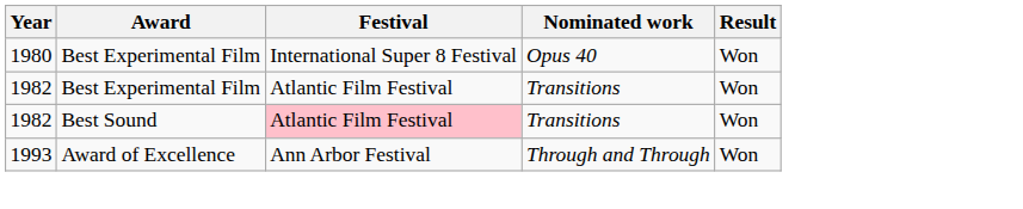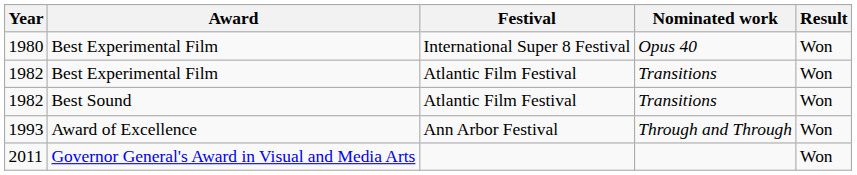 <table class="wikitable">
 <tr>
 <th>Year</th>
 <th>Award</th>
 <th>Festival</th>
 <th>Nominated work</th>
 <th>Result</th>
 </tr>
 <tr>
 <td>1980</td>
 <td>Best Experimental Film</td>
 <td>International Super 8 Festival</td>
 <td><em>Opus 40</em></td>
 <td>Won</td>
 </tr>
 <tr>
 <td>1982</td>
 <td>Best Experimental Film</td>
 <td>Atlantic Film Festival</td>
 <td><em>Transitions</em></td>
 <td>Won</td>
 </tr>
 <tr>
 <td>1982</td>
 <td>Best Sound</td>
-<td style="background: pink;">Atlantic Film Festival</td>
+<td>Atlantic Film Festival</td>
 <td><em>Transitions</em></td>
 <td>Won</td>
 </tr>
 <tr>
 <td>1993</td>
 <td>Award of Excellence</td>
 <td>Ann Arbor Festival</td>
 <td><em>Through and Through</em></td>
 <td>Won</td>
 </tr>
+<tr>
+<td>2011</td>
+<td><a href='#'>Governor General's Award in Visual and Media Arts</a></td>
+<td></td>
+<td></td>
+<td>Won</td>
+</tr>
 </table>
